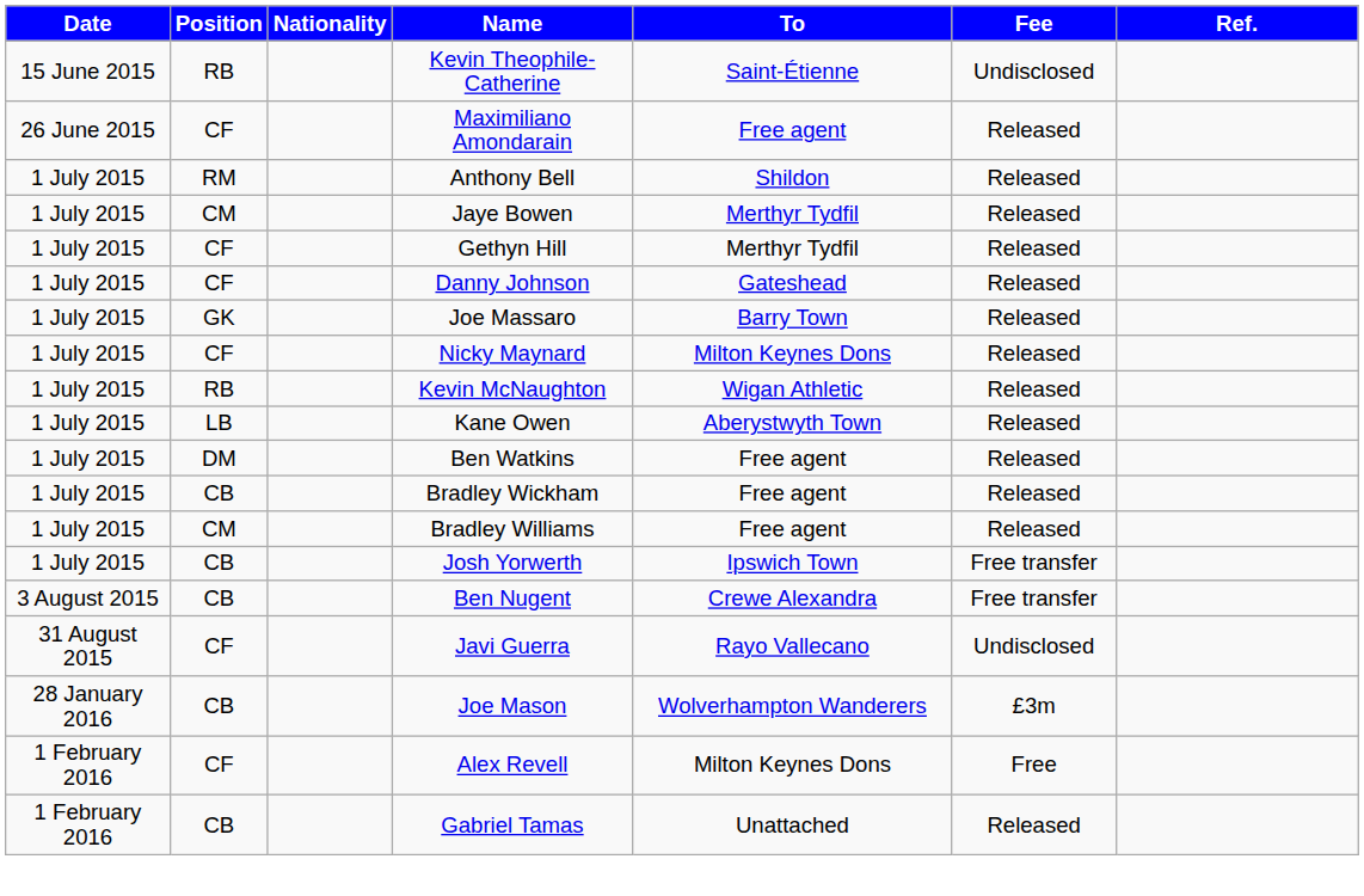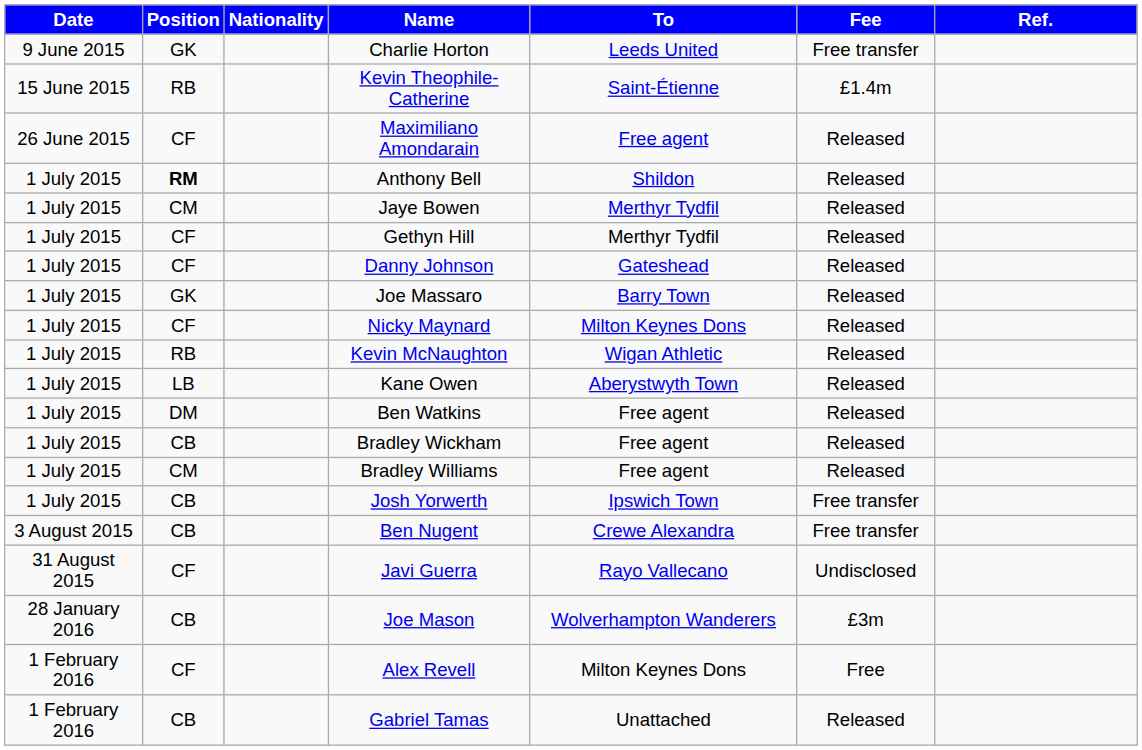 <table class="wikitable"  style="text-align:center; font-size:90%; ">
 <tr>
 <th style="background:#0000FF; color:white; width:100px;">Date</th>
 <th style="background:#0000FF; color:white; width:50px;">Position</th>
 <th style="background:#0000FF; color:white; width:50px;">Nationality</th>
 <th style="background:#0000FF; color:white; width:150px;">Name</th>
 <th style="background:#0000FF; color:white; width:200px;">To</th>
 <th style="background:#0000FF; color:white; width:100px;">Fee</th>
 <th style="background:#0000FF; color:white; width:150px;">Ref.</th>
 </tr>
 <tr>
+<td>9 June 2015</td>
+<td>GK</td>
+<td></td>
+<td>Charlie Horton</td>
+<td><a href='#'>Leeds United</a></td>
+<td>Free transfer</td>
+<td></td>
+</tr>
+<tr>
 <td>15 June 2015</td>
 <td>RB</td>
 <td></td>
 <td><a href='#'>Kevin Theophile-Catherine</a></td>
 <td><a href='#'>Saint-Étienne</a></td>
-<td>Undisclosed</td>
+<td>£1.4m</td>
 <td></td>
 </tr>
 <tr>
 <td>26 June 2015</td>
 <td>CF</td>
 <td></td>
 <td><a href='#'>Maximiliano Amondarain</a></td>
 <td><a href='#'>Free agent</a></td>
 <td>Released</td>
 <td></td>
 </tr>
 <tr>
 <td>1 July 2015</td>
-<td>RM</td>
+<td><strong>RM</strong></td>
 <td></td>
 <td>Anthony Bell</td>
 <td><a href='#'>Shildon</a></td>
 <td>Released</td>
 <td></td>
 </tr>
 <tr>
 <td>1 July 2015</td>
 <td>CM</td>
 <td></td>
 <td>Jaye Bowen</td>
 <td><a href='#'>Merthyr Tydfil</a></td>
 <td>Released</td>
 <td></td>
 </tr>
 <tr>
 <td>1 July 2015</td>
 <td>CF</td>
 <td></td>
 <td>Gethyn Hill</td>
 <td>Merthyr Tydfil</td>
 <td>Released</td>
 <td></td>
 </tr>
 <tr>
 <td>1 July 2015</td>
 <td>CF</td>
 <td></td>
 <td><a href='#'>Danny Johnson</a></td>
 <td><a href='#'>Gateshead</a></td>
 <td>Released</td>
 <td></td>
 </tr>
 <tr>
 <td>1 July 2015</td>
 <td>GK</td>
 <td></td>
 <td>Joe Massaro</td>
 <td><a href='#'>Barry Town</a></td>
 <td>Released</td>
 <td></td>
 </tr>
 <tr>
 <td>1 July 2015</td>
 <td>CF</td>
 <td></td>
 <td><a href='#'>Nicky Maynard</a></td>
 <td><a href='#'>Milton Keynes Dons</a></td>
 <td>Released</td>
 <td></td>
 </tr>
 <tr>
 <td>1 July 2015</td>
 <td>RB</td>
 <td></td>
 <td><a href='#'>Kevin McNaughton</a></td>
 <td><a href='#'>Wigan Athletic</a></td>
 <td>Released</td>
 <td></td>
 </tr>
 <tr>
 <td>1 July 2015</td>
 <td>LB</td>
 <td></td>
 <td>Kane Owen</td>
 <td><a href='#'>Aberystwyth Town</a></td>
 <td>Released</td>
 <td></td>
 </tr>
 <tr>
 <td>1 July 2015</td>
 <td>DM</td>
 <td></td>
 <td>Ben Watkins</td>
 <td>Free agent</td>
 <td>Released</td>
 <td></td>
 </tr>
 <tr>
 <td>1 July 2015</td>
 <td>CB</td>
 <td></td>
 <td>Bradley Wickham</td>
 <td>Free agent</td>
 <td>Released</td>
 <td></td>
 </tr>
 <tr>
 <td>1 July 2015</td>
 <td>CM</td>
 <td></td>
 <td>Bradley Williams</td>
 <td>Free agent</td>
 <td>Released</td>
 <td></td>
 </tr>
 <tr>
 <td>1 July 2015</td>
 <td>CB</td>
 <td></td>
 <td><a href='#'>Josh Yorwerth</a></td>
 <td><a href='#'>Ipswich Town</a></td>
 <td>Free transfer</td>
 <td></td>
 </tr>
 <tr>
 <td>3 August 2015</td>
 <td>CB</td>
 <td></td>
 <td><a href='#'>Ben Nugent</a></td>
 <td><a href='#'>Crewe Alexandra</a></td>
 <td>Free transfer</td>
 <td></td>
 </tr>
 <tr>
 <td>31 August 2015</td>
 <td>CF</td>
 <td></td>
 <td><a href='#'>Javi Guerra</a></td>
 <td><a href='#'>Rayo Vallecano</a></td>
 <td>Undisclosed</td>
 <td></td>
 </tr>
 <tr>
 <td>28 January 2016</td>
 <td>CB</td>
 <td></td>
 <td><a href='#'>Joe Mason</a></td>
 <td><a href='#'>Wolverhampton Wanderers</a></td>
 <td>£3m</td>
 <td></td>
 </tr>
 <tr>
 <td>1 February 2016</td>
 <td>CF</td>
 <td></td>
 <td><a href='#'>Alex Revell</a></td>
 <td>Milton Keynes Dons</td>
 <td>Free</td>
 <td></td>
 </tr>
 <tr>
 <td>1 February 2016</td>
 <td>CB</td>
 <td></td>
 <td><a href='#'>Gabriel Tamas</a></td>
 <td>Unattached</td>
 <td>Released</td>
 <td></td>
 </tr>
 </table>
